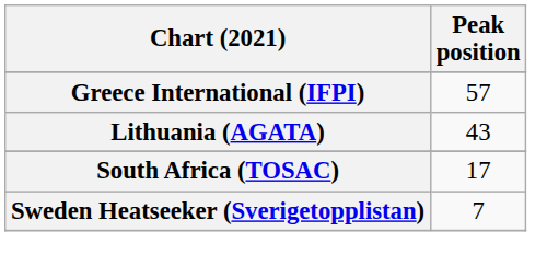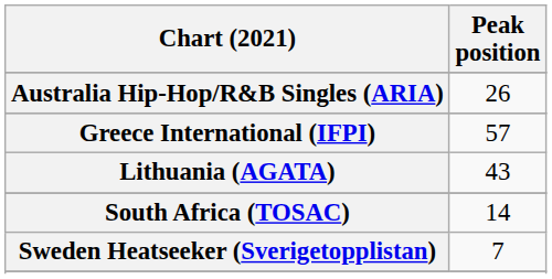 <table class="wikitable sortable plainrowheaders" style="text-align:center">
 <tr>
 <th scope="col">Chart (2021)</th>
 <th scope="col">Peak<br>position</th>
 </tr>
 <tr>
+</tr>
+<tr>
+<th scope="row">Australia Hip-Hop/R&B Singles (<a href='#'>ARIA</a>)</th>
+<td>26</td>
 </tr>
 <tr>
 </tr>
 <tr>
 </tr>
 <tr>
 </tr>
 <tr>
 <th scope="row">Greece International (<a href='#'>IFPI</a>)</th>
 <td>57</td>
 </tr>
 <tr>
 <th scope="row">Lithuania (<a href='#'>AGATA</a>)</th>
 <td>43</td>
 </tr>
 <tr>
 </tr>
 <tr>
 <th scope="row">South Africa (<a href='#'>TOSAC</a>)</th>
-<td>17</td>
+<td>14</td>
 </tr>
 <tr>
 <th scope="row">Sweden Heatseeker (<a href='#'>Sverigetopplistan</a>)</th>
 <td>7</td>
 </tr>
 <tr>
 </tr>
 <tr>
 </tr>
 <tr>
 </tr>
 </table>
